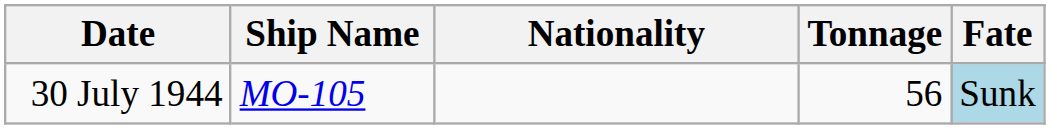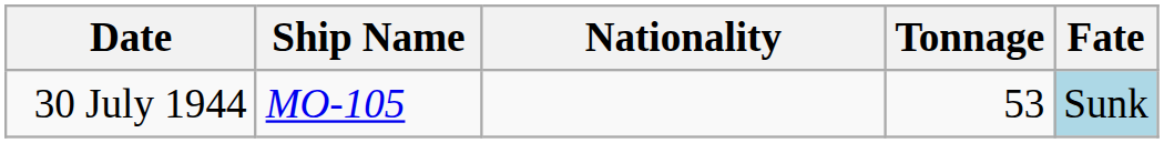 <table class="wikitable sortable">
 <tr>
 <th width="90px">Date</th>
 <th width="80px">Ship Name</th>
 <th width="150px">Nationality</th>
 <th width="25px">Tonnage</th>
 <th width="30px">Fate</th>
 </tr>
 <tr>
 <td align="right">30 July 1944</td>
 <td align="left"><a href='#'><em>MO-105</em></a></td>
 <td align="left"></td>
-<td align="right">56</td>
+<td align="right">53</td>
 <td align="left" style="background: lightblue;">Sunk</td>
 </tr>
 </table>
